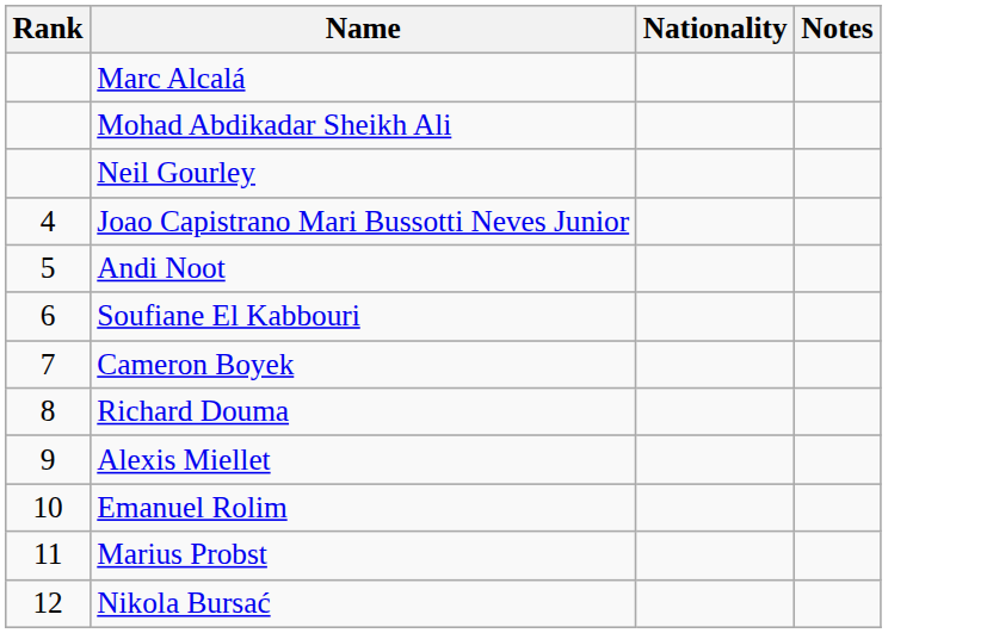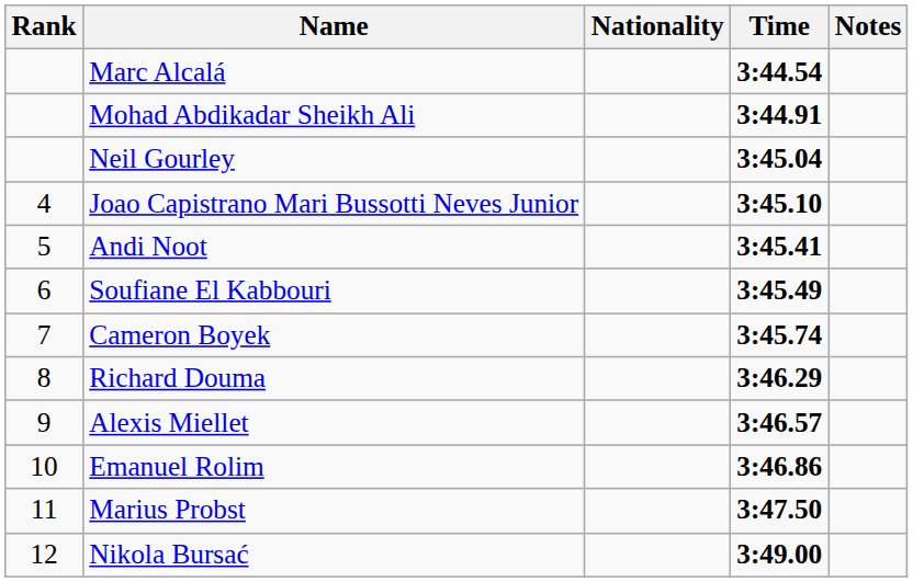 <table class="wikitable sortable" style="text-align:center">
 <tr>
 <th>Rank</th>
 <th>Name</th>
 <th>Nationality</th>
+<th>Time</th>
 <th>Notes</th>
 </tr>
 <tr>
 <td></td>
 <td align=left><a href='#'>Marc Alcalá</a></td>
 <td align=left></td>
+<td><strong>3:44.54</strong></td>
 <td></td>
 </tr>
 <tr>
 <td></td>
 <td align=left><a href='#'>Mohad Abdikadar Sheikh Ali</a></td>
 <td align=left></td>
+<td><strong>3:44.91</strong></td>
 <td></td>
 </tr>
 <tr>
 <td></td>
 <td align=left><a href='#'>Neil Gourley</a></td>
 <td align=left></td>
+<td><strong>3:45.04</strong></td>
 <td></td>
 </tr>
 <tr>
 <td>4</td>
 <td align=left><a href='#'>Joao Capistrano Mari Bussotti Neves Junior</a></td>
 <td align=left></td>
+<td><strong>3:45.10</strong></td>
 <td></td>
 </tr>
 <tr>
 <td>5</td>
 <td align=left><a href='#'>Andi Noot</a></td>
 <td align=left></td>
+<td><strong>3:45.41</strong></td>
 <td></td>
 </tr>
 <tr>
 <td>6</td>
 <td align=left><a href='#'>Soufiane El Kabbouri</a></td>
 <td align=left></td>
+<td><strong>3:45.49</strong></td>
 <td></td>
 </tr>
 <tr>
 <td>7</td>
 <td align=left><a href='#'>Cameron Boyek</a></td>
 <td align=left></td>
+<td><strong>3:45.74</strong></td>
 <td></td>
 </tr>
 <tr>
 <td>8</td>
 <td align=left><a href='#'>Richard Douma</a></td>
 <td align=left></td>
+<td><strong>3:46.29</strong></td>
 <td></td>
 </tr>
 <tr>
 <td>9</td>
 <td align=left><a href='#'>Alexis Miellet</a></td>
 <td align=left></td>
+<td><strong>3:46.57</strong></td>
 <td></td>
 </tr>
 <tr>
 <td>10</td>
 <td align=left><a href='#'>Emanuel Rolim</a></td>
 <td align=left></td>
+<td><strong>3:46.86</strong></td>
 <td></td>
 </tr>
 <tr>
 <td>11</td>
 <td align=left><a href='#'>Marius Probst</a></td>
 <td align=left></td>
+<td><strong>3:47.50</strong></td>
 <td></td>
 </tr>
 <tr>
 <td>12</td>
 <td align=left><a href='#'>Nikola Bursać</a></td>
 <td align=left></td>
+<td><strong>3:49.00</strong></td>
 <td></td>
 </tr>
 </table>
